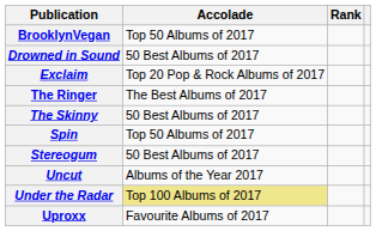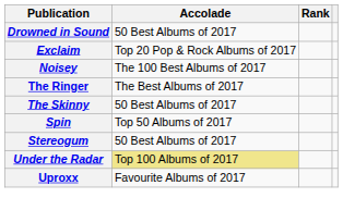 <table class="sortable plainrowheaders wikitable">
 <tr>
 <th>Publication</th>
 <th>Accolade</th>
 <th>Rank</th>
 <th class="unsortable"></th>
-</tr>
-<tr>
-<th scope="row"><a href='#'>BrooklynVegan</a></th>
-<td>Top 50 Albums of 2017</td>
-<td></td>
-<td></td>
 </tr>
 <tr>
 <th scope="row"><em><a href='#'>Drowned in Sound</a></em></th>
 <td>50 Best Albums of 2017</td>
 <td></td>
 <td></td>
 </tr>
 <tr>
 <th scope="row"><em><a href='#'>Exclaim</a></em></th>
 <td>Top 20 Pop & Rock Albums of 2017</td>
+<td></td>
+<td></td>
+</tr>
+<tr>
+<th scope="row"><em><a href='#'>Noisey</a></em></th>
+<td>The 100 Best Albums of 2017</td>
 <td></td>
 <td></td>
 </tr>
 <tr>
 <th scope="row"><a href='#'>The Ringer</a></th>
 <td>The Best Albums of 2017</td>
 <td></td>
 <td></td>
 </tr>
 <tr>
 <th scope="row"><em><a href='#'>The Skinny</a></em></th>
 <td>50 Best Albums of 2017</td>
 <td></td>
 <td></td>
 </tr>
 <tr>
 <th scope="row"><em><a href='#'>Spin</a></em></th>
 <td>Top 50 Albums of 2017</td>
 <td></td>
 <td></td>
 </tr>
 <tr>
 <th scope="row"><em><a href='#'>Stereogum</a></em></th>
 <td>50 Best Albums of 2017</td>
 <td></td>
 <td></td>
 </tr>
 <tr>
-<th scope="row"><em><a href='#'>Uncut</a></em></th>
-<td>Albums of the Year 2017</td>
-<td></td>
-<td></td>
-</tr>
-<tr>
 <th scope="row"><em><a href='#'>Under the Radar</a></em></th>
 <td style="background: khaki;">Top 100 Albums of 2017</td>
 <td></td>
 <td></td>
 </tr>
 <tr>
 <th scope="row"><a href='#'>Uproxx</a></th>
 <td>Favourite Albums of 2017</td>
 <td></td>
 <td></td>
 </tr>
 </table>
